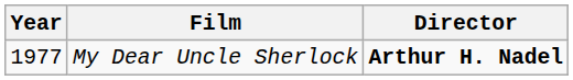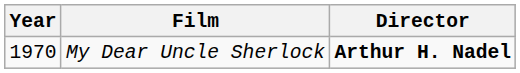 <table class="wikitable">
 <tr>
 <th>Year</th>
 <th>Film</th>
 <th>Director</th>
 </tr>
 <tr>
-<td>1977</td>
+<td>1970</td>
 <td><em>My Dear Uncle Sherlock</em></td>
 <td><strong>Arthur H. Nadel</strong></td>
 </tr>
 </table>
